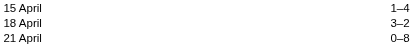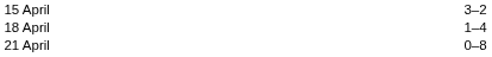 <table cellspacing=1 width=70%>
 <tr>
 <th width=25%></th>
 <th width=30%></th>
 <th width=15%></th>
 <th width=30%></th>
 </tr>
 <tr>
 <td>15 April</td>
 <td align=right></td>
-<td align=center>1–4</td>
+<td align=center>3–2</td>
 <td></td>
 </tr>
 <tr>
 <td>18 April</td>
 <td align=right></td>
-<td align=center>3–2</td>
+<td align=center>1–4</td>
 <td></td>
 </tr>
 <tr>
 <td>21 April</td>
 <td align=right></td>
 <td align=center>0–8</td>
 <td></td>
 </tr>
 </table>
